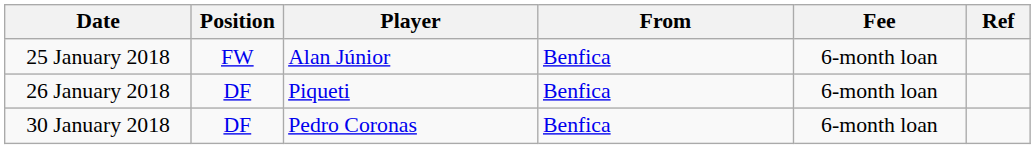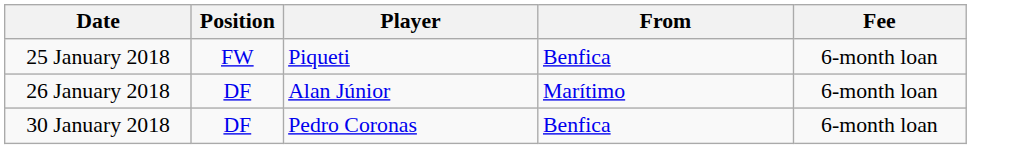 <table class="wikitable" style="text-align: center;">
 <tr>
 <th width=130>Date</th>
 <th width=60>Position</th>
 <th width=180>Player</th>
 <th width=180>From</th>
 <th width=120>Fee</th>
-<th width=40>Ref</th>
 </tr>
 <tr>
 <td>25 January 2018</td>
 <td><a href='#'>FW</a></td>
-<td style="text-align:left;"> <a href='#'>Alan Júnior</a></td>
+<td style="text-align:left;"> <a href='#'>Piqueti</a></td>
 <td style="text-align:left;"> <a href='#'>Benfica</a></td>
 <td>6-month loan</td>
-<td></td>
 </tr>
 <tr>
 <td>26 January 2018</td>
 <td><a href='#'>DF</a></td>
-<td style="text-align:left;"> <a href='#'>Piqueti</a></td>
-<td style="text-align:left;"> <a href='#'>Benfica</a></td>
+<td style="text-align:left;"> <a href='#'>Alan Júnior</a></td>
+<td style="text-align:left;"> <a href='#'>Marítimo</a></td>
 <td>6-month loan</td>
-<td></td>
 </tr>
 <tr>
 <td>30 January 2018</td>
 <td><a href='#'>DF</a></td>
 <td style="text-align:left;"> <a href='#'>Pedro Coronas</a></td>
 <td style="text-align:left;"> <a href='#'>Benfica</a></td>
 <td>6-month loan</td>
-<td></td>
 </tr>
 </table>
